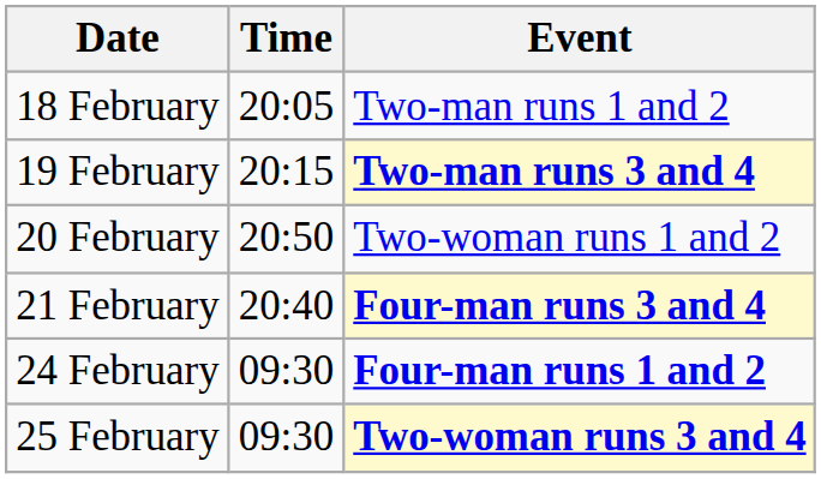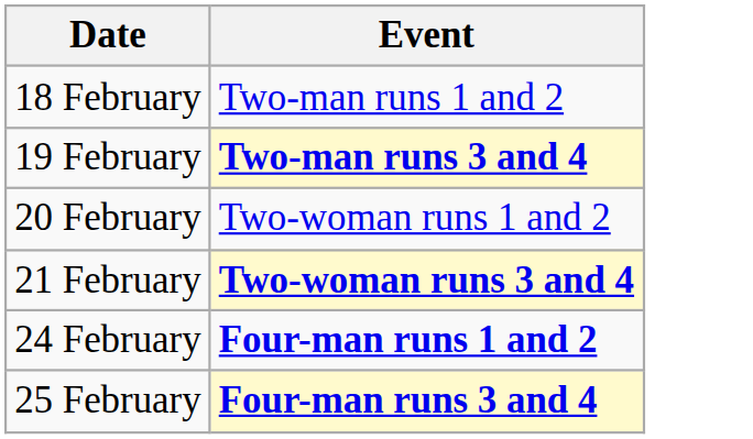 <table class=wikitable>
 <tr>
 <th>Date</th>
-<th>Time</th>
 <th>Event</th>
 </tr>
 <tr>
 <td>18 February</td>
-<td>20:05</td>
 <td><a href='#'>Two-man runs 1 and 2</a></td>
 </tr>
 <tr>
 <td>19 February</td>
-<td>20:15</td>
 <td style=background:lemonchiffon><strong><a href='#'>Two-man runs 3 and 4</a></strong></td>
 </tr>
 <tr>
 <td>20 February</td>
-<td>20:50</td>
 <td><a href='#'>Two-woman runs 1 and 2</a></td>
 </tr>
 <tr>
 <td>21 February</td>
-<td>20:40</td>
-<td style=background:lemonchiffon><strong><a href='#'>Four-man runs 3 and 4</a></strong></td>
+<td style=background:lemonchiffon><strong><a href='#'>Two-woman runs 3 and 4</a></strong></td>
 </tr>
 <tr>
 <td>24 February</td>
-<td>09:30</td>
 <td><strong><a href='#'>Four-man runs 1 and 2</a></strong></td>
 </tr>
 <tr>
 <td>25 February</td>
-<td>09:30</td>
-<td style=background:lemonchiffon><strong><a href='#'>Two-woman runs 3 and 4</a></strong></td>
+<td style=background:lemonchiffon><strong><a href='#'>Four-man runs 3 and 4</a></strong></td>
 </tr>
 </table>
